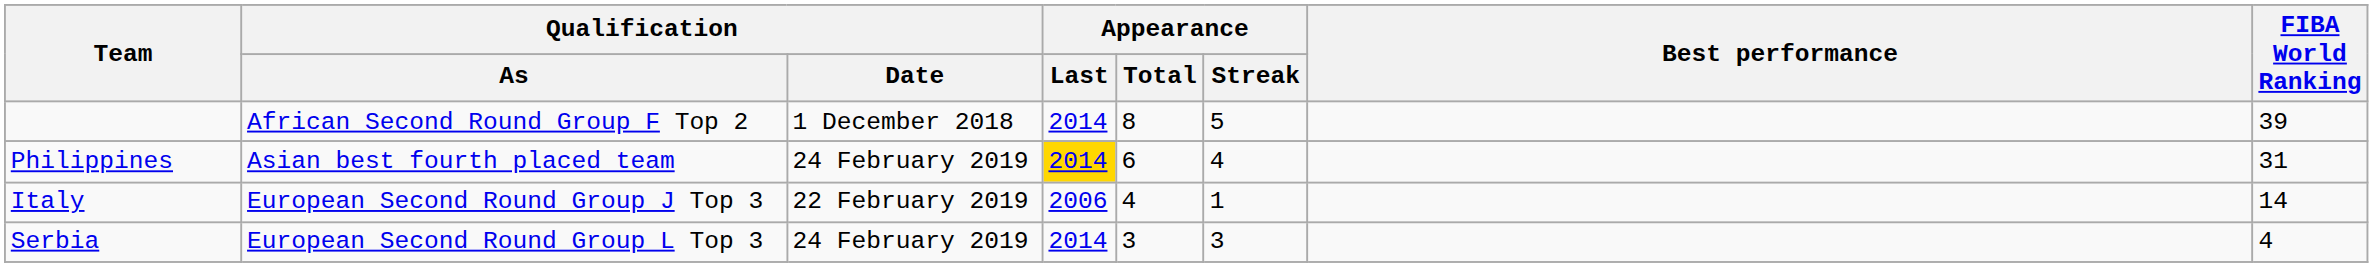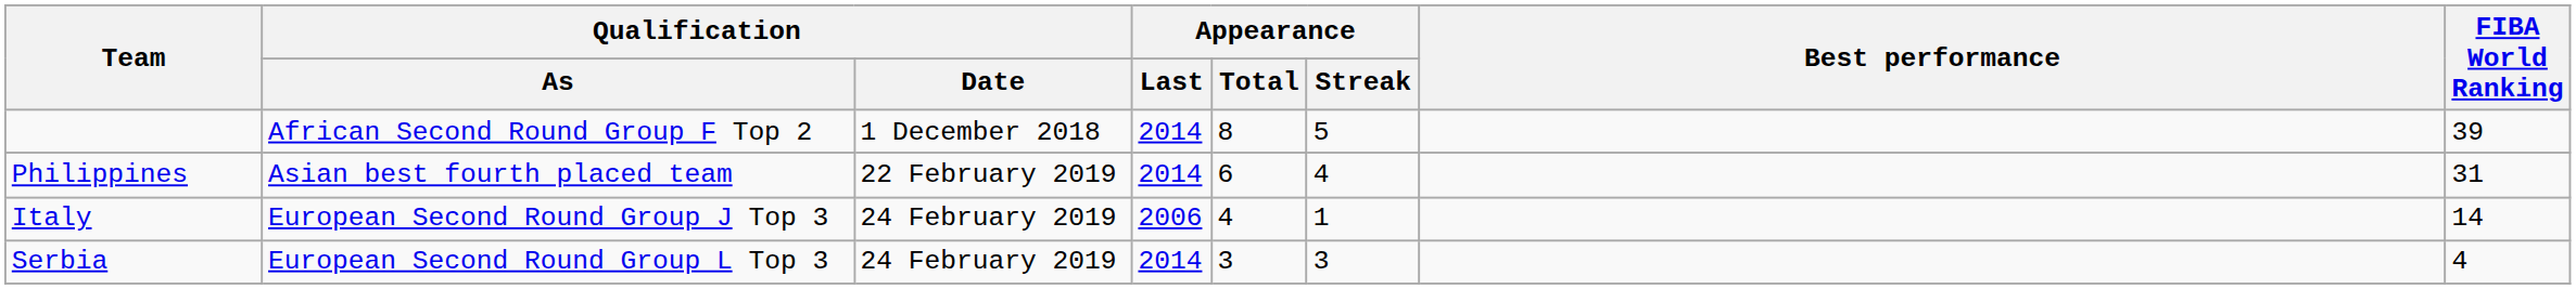 <table class="wikitable">
 <tr>
 <th width=10% rowspan=2>Team</th>
 <th colspan=2>Qualification</th>
 <th colspan=3>Appearance</th>
 <th width=40% rowspan=2>Best performance</th>
 <th width=1% rowspan=2><a href='#'>FIBA World Ranking</a></th>
 </tr>
 <tr>
 <th>As</th>
 <th>Date</th>
 <th>Last</th>
 <th>Total</th>
 <th>Streak</th>
 </tr>
 <tr>
 <td align=left></td>
 <td align=left><a href='#'>African Second Round Group F</a> Top 2</td>
 <td>1 December 2018</td>
 <td><a href='#'>2014</a></td>
 <td>8</td>
 <td>5</td>
 <td align=left></td>
 <td>39</td>
 </tr>
 <tr>
 <td align=left> <a href='#'>Philippines</a></td>
 <td align=left><a href='#'>Asian best fourth placed team</a></td>
-<td>24 February 2019</td>
-<td style="background: gold;"><a href='#'>2014</a></td>
+<td>22 February 2019</td>
+<td><a href='#'>2014</a></td>
 <td>6</td>
 <td>4</td>
 <td align=left></td>
 <td>31</td>
 </tr>
 <tr>
 <td align=left> <a href='#'>Italy</a></td>
 <td align=left><a href='#'>European Second Round Group J</a> Top 3</td>
-<td>22 February 2019</td>
+<td>24 February 2019</td>
 <td><a href='#'>2006</a></td>
 <td>4</td>
 <td>1</td>
 <td align=left></td>
 <td>14</td>
 </tr>
 <tr>
 <td align=left> <a href='#'>Serbia</a></td>
 <td align=left><a href='#'>European Second Round Group L</a> Top 3</td>
 <td>24 February 2019</td>
 <td><a href='#'>2014</a></td>
 <td>3</td>
 <td>3</td>
 <td align=left></td>
 <td>4</td>
 </tr>
 </table>
